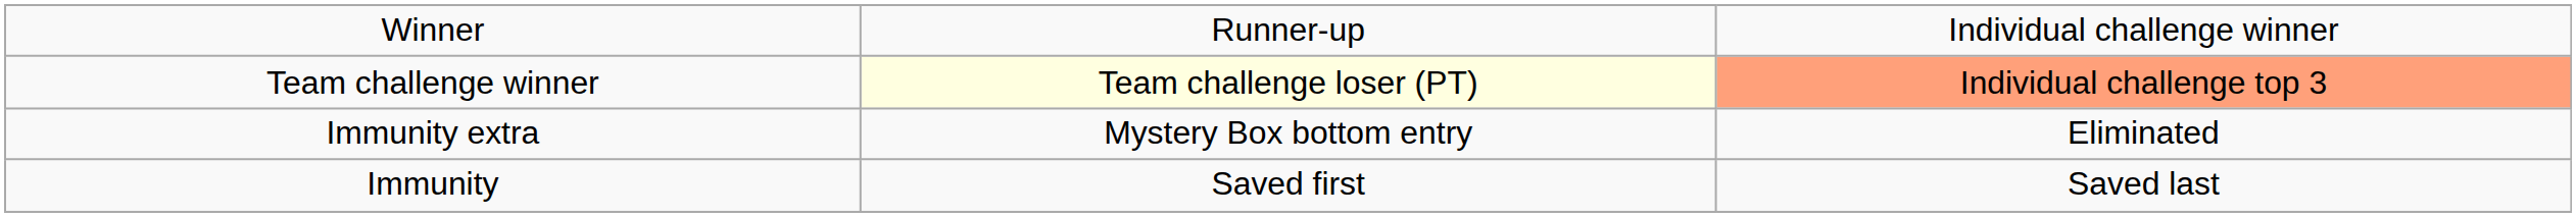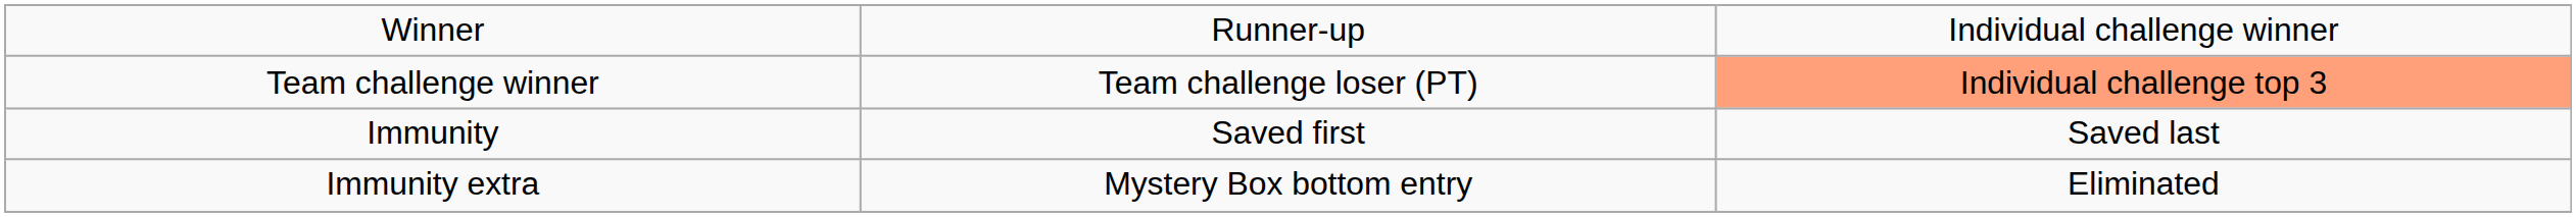 <table class="wikitable" style="text-align:center; width:100%;" align="center">
 <tr>
 <td width=250> Winner</td>
 <td width=250> Runner-up</td>
 <td width=250> Individual challenge winner</td>
 </tr>
 <tr>
 <td> Team challenge winner</td>
-<td style="background: lightyellow;"> Team challenge loser (PT)</td>
+<td> Team challenge loser (PT)</td>
 <td style="background: lightsalmon;"> Individual challenge top 3</td>
+</tr>
+<tr>
+<td> Immunity</td>
+<td> Saved first</td>
+<td> Saved last</td>
 </tr>
 <tr>
 <td> Immunity extra</td>
 <td> Mystery Box bottom entry</td>
 <td> Eliminated</td>
 </tr>
 <tr>
-<td> Immunity</td>
-<td> Saved first</td>
-<td> Saved last</td>
-</tr>
-<tr>
 </tr>
 </table>
